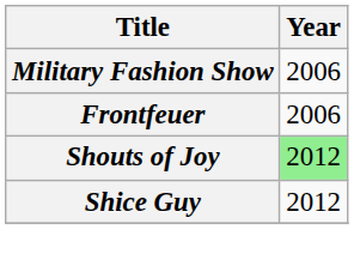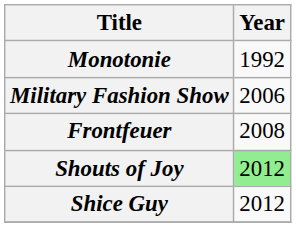 <table class="wikitable plainrowheaders" style="text-align:center;">
 <tr>
 <th>Title</th>
 <th>Year</th>
+</tr>
+<tr>
+<th scope="row"><em>Monotonie</em></th>
+<td>1992</td>
 </tr>
 <tr>
 <th scope="row"><em>Military Fashion Show</em></th>
 <td>2006</td>
 </tr>
 <tr>
 <th scope="row"><em>Frontfeuer</em></th>
-<td>2006</td>
+<td>2008</td>
 </tr>
 <tr>
 <th scope="row"><em>Shouts of Joy</em></th>
 <td style="background: lightgreen;">2012</td>
 </tr>
 <tr>
 <th scope="row"><em>Shice Guy</em></th>
 <td>2012</td>
 </tr>
 <tr>
 </tr>
 </table>
